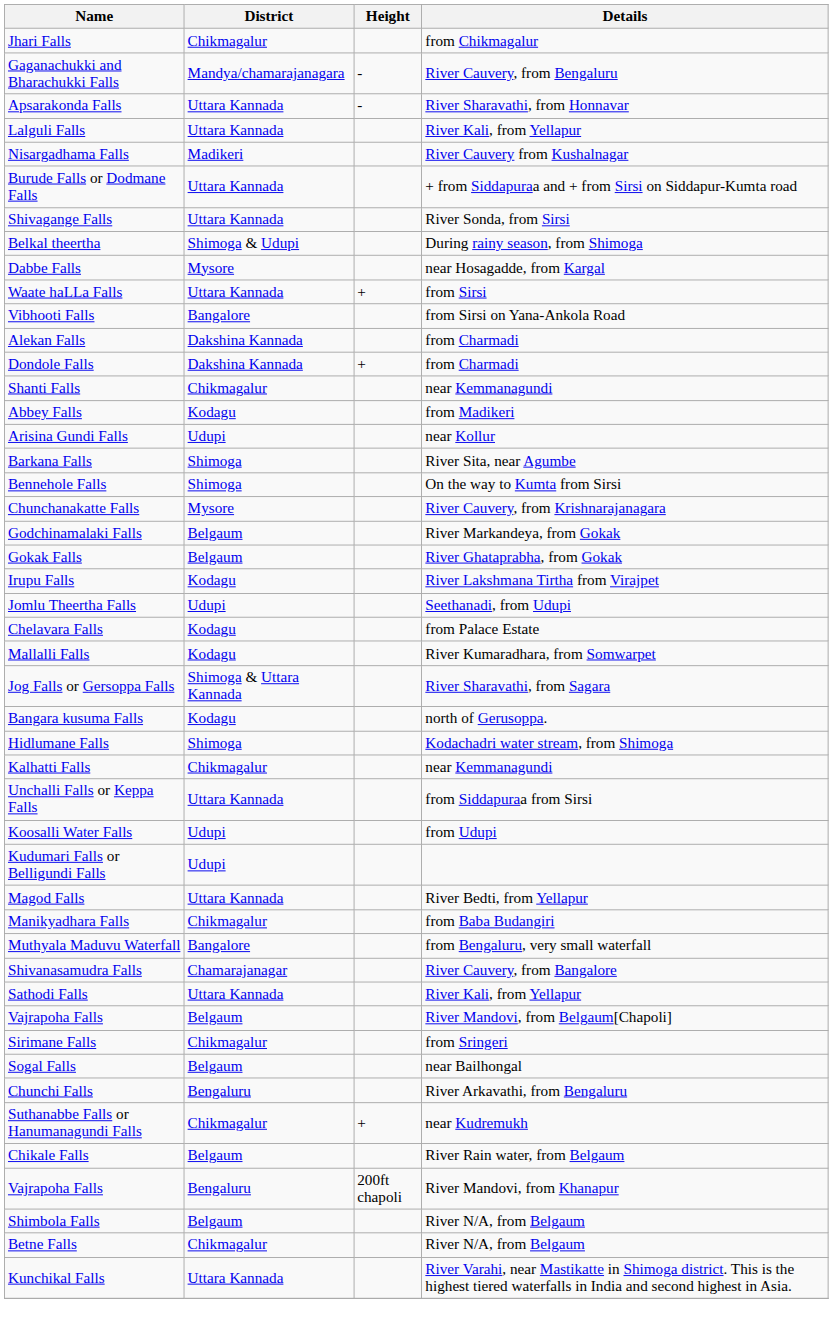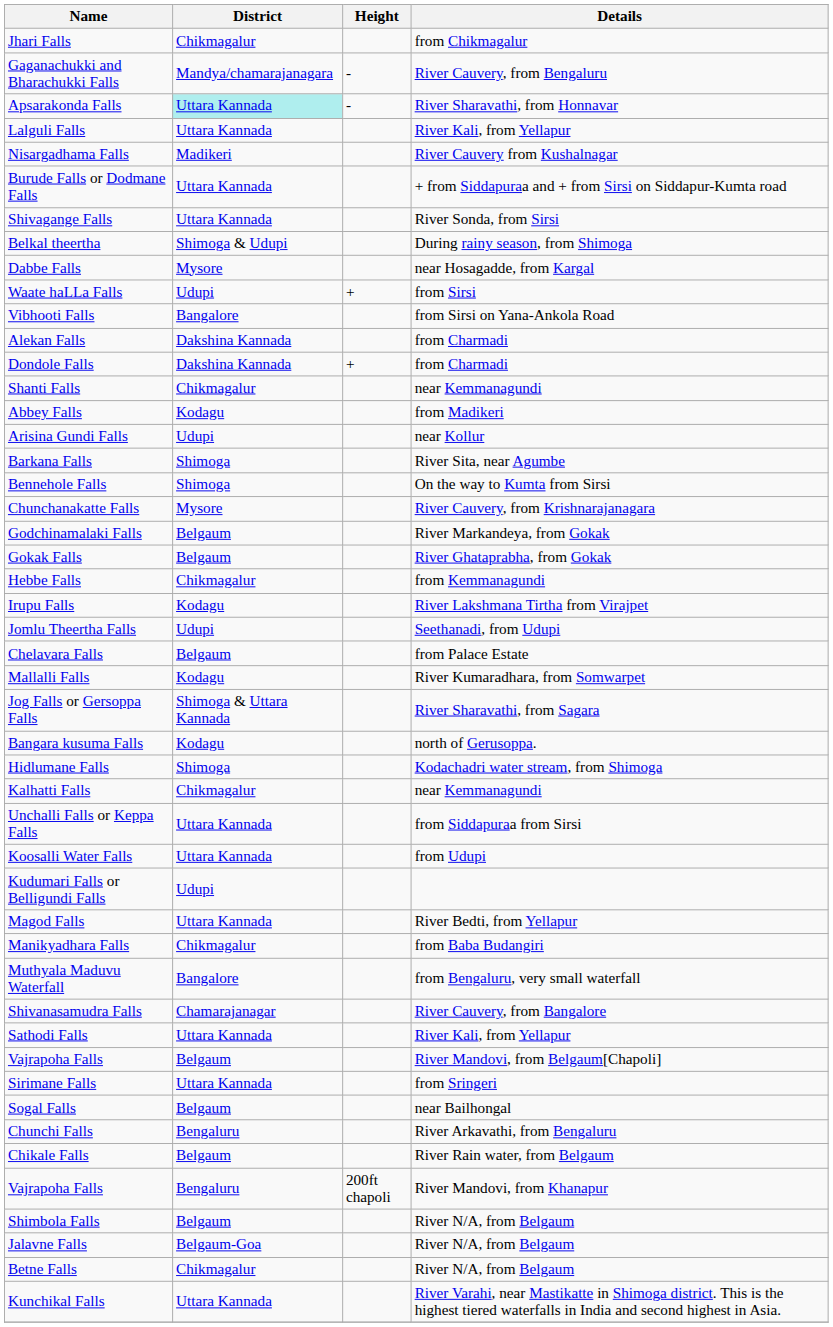 <table class="wikitable sortable">
 <tr>
 <th>Name</th>
 <th>District</th>
 <th>Height</th>
 <th class="unsortable">Details</th>
 </tr>
 <tr>
 <td><a href='#'>Jhari Falls</a></td>
 <td><a href='#'>Chikmagalur</a></td>
 <td></td>
 <td> from <a href='#'>Chikmagalur</a></td>
 </tr>
 <tr>
 <td><a href='#'>Gaganachukki and Bharachukki Falls</a></td>
 <td><a href='#'>Mandya/chamarajanagara</a></td>
 <td>-</td>
 <td><a href='#'>River Cauvery</a>,  from <a href='#'>Bengaluru</a></td>
 </tr>
 <tr>
 <td><a href='#'>Apsarakonda Falls</a></td>
-<td><a href='#'>Uttara Kannada</a></td>
+<td style="background: paleturquoise;"><a href='#'>Uttara Kannada</a></td>
 <td>-</td>
 <td><a href='#'>River Sharavathi</a>,  from <a href='#'>Honnavar</a></td>
 </tr>
 <tr>
 <td><a href='#'>Lalguli Falls</a></td>
 <td><a href='#'>Uttara Kannada</a></td>
 <td></td>
 <td><a href='#'>River Kali</a>,  from <a href='#'>Yellapur</a></td>
 </tr>
 <tr>
 <td><a href='#'>Nisargadhama Falls</a></td>
 <td><a href='#'>Madikeri</a></td>
 <td></td>
 <td><a href='#'>River Cauvery</a>  from <a href='#'>Kushalnagar</a></td>
 </tr>
 <tr>
 <td><a href='#'>Burude Falls</a> or <a href='#'>Dodmane Falls</a></td>
 <td><a href='#'>Uttara Kannada</a></td>
 <td></td>
 <td>+ from <a href='#'>Siddapura</a>a and + from <a href='#'>Sirsi</a> on Siddapur-Kumta road</td>
 </tr>
 <tr>
 <td><a href='#'>Shivagange Falls</a></td>
 <td><a href='#'>Uttara Kannada</a></td>
 <td></td>
 <td>River Sonda,  from <a href='#'>Sirsi</a></td>
 </tr>
 <tr>
 <td><a href='#'>Belkal theertha</a></td>
 <td><a href='#'>Shimoga</a> & <a href='#'>Udupi</a></td>
 <td></td>
 <td>During <a href='#'>rainy season</a>,  from <a href='#'>Shimoga</a></td>
 </tr>
 <tr>
 <td><a href='#'>Dabbe Falls</a></td>
 <td><a href='#'>Mysore</a></td>
 <td></td>
 <td>near Hosagadde,  from <a href='#'>Kargal</a></td>
 </tr>
 <tr>
 <td><a href='#'>Waate haLLa Falls</a></td>
-<td><a href='#'>Uttara Kannada</a></td>
+<td><a href='#'>Udupi</a></td>
 <td>+</td>
 <td> from <a href='#'>Sirsi</a></td>
 </tr>
 <tr>
 <td><a href='#'>Vibhooti Falls</a></td>
 <td><a href='#'>Bangalore</a></td>
 <td></td>
 <td> from Sirsi on Yana-Ankola Road</td>
 </tr>
 <tr>
 <td><a href='#'>Alekan Falls</a></td>
 <td><a href='#'>Dakshina Kannada</a></td>
 <td></td>
 <td> from <a href='#'>Charmadi</a></td>
 </tr>
 <tr>
 <td><a href='#'>Dondole Falls</a></td>
 <td><a href='#'>Dakshina Kannada</a></td>
 <td>+</td>
 <td> from <a href='#'>Charmadi</a></td>
 </tr>
 <tr>
 <td><a href='#'>Shanti Falls</a></td>
 <td><a href='#'>Chikmagalur</a></td>
 <td></td>
 <td>near <a href='#'>Kemmanagundi</a></td>
 </tr>
 <tr>
 <td><a href='#'>Abbey Falls</a></td>
 <td><a href='#'>Kodagu</a></td>
 <td></td>
 <td> from <a href='#'>Madikeri</a></td>
 </tr>
 <tr>
 <td><a href='#'>Arisina Gundi Falls</a></td>
 <td><a href='#'>Udupi</a></td>
 <td></td>
 <td>near <a href='#'>Kollur</a></td>
 </tr>
 <tr>
 <td><a href='#'>Barkana Falls</a></td>
 <td><a href='#'>Shimoga</a></td>
 <td></td>
 <td>River Sita, near <a href='#'>Agumbe</a></td>
 </tr>
 <tr>
 <td><a href='#'>Bennehole Falls</a></td>
 <td><a href='#'>Shimoga</a></td>
 <td></td>
 <td>On the way to <a href='#'>Kumta</a> from Sirsi</td>
 </tr>
 <tr>
 <td><a href='#'>Chunchanakatte Falls</a></td>
 <td><a href='#'>Mysore</a></td>
 <td></td>
 <td><a href='#'>River Cauvery</a>,  from <a href='#'>Krishnarajanagara</a></td>
 </tr>
 <tr>
 <td><a href='#'>Godchinamalaki Falls</a></td>
 <td><a href='#'>Belgaum</a></td>
 <td></td>
 <td>River Markandeya,  from <a href='#'>Gokak</a></td>
 </tr>
 <tr>
 <td><a href='#'>Gokak Falls</a></td>
 <td><a href='#'>Belgaum</a></td>
 <td></td>
 <td><a href='#'>River Ghataprabha</a>,  from <a href='#'>Gokak</a></td>
 </tr>
 <tr>
+<td><a href='#'>Hebbe Falls</a></td>
+<td><a href='#'>Chikmagalur</a></td>
+<td></td>
+<td> from <a href='#'>Kemmanagundi</a></td>
+</tr>
+<tr>
 <td><a href='#'>Irupu Falls</a></td>
 <td><a href='#'>Kodagu</a></td>
 <td></td>
 <td><a href='#'>River Lakshmana Tirtha</a>  from <a href='#'>Virajpet</a></td>
 </tr>
 <tr>
 <td><a href='#'>Jomlu Theertha Falls</a></td>
 <td><a href='#'>Udupi</a></td>
 <td></td>
 <td><a href='#'>Seethanadi</a>,  from <a href='#'>Udupi</a></td>
 </tr>
 <tr>
 <td><a href='#'>Chelavara Falls</a></td>
-<td><a href='#'>Kodagu</a></td>
+<td><a href='#'>Belgaum</a></td>
 <td></td>
 <td> from Palace Estate</td>
 </tr>
 <tr>
 <td><a href='#'>Mallalli Falls</a></td>
 <td><a href='#'>Kodagu</a></td>
 <td></td>
 <td>River Kumaradhara,  from <a href='#'>Somwarpet</a></td>
 </tr>
 <tr>
 <td><a href='#'>Jog Falls</a> or <a href='#'>Gersoppa Falls</a></td>
 <td><a href='#'>Shimoga</a> & <a href='#'>Uttara Kannada</a></td>
 <td></td>
 <td><a href='#'>River Sharavathi</a>,  from <a href='#'>Sagara</a></td>
 </tr>
 <tr>
 <td><a href='#'>Bangara kusuma Falls</a></td>
 <td><a href='#'>Kodagu</a></td>
 <td></td>
 <td> north of <a href='#'>Gerusoppa</a>.</td>
 </tr>
 <tr>
 <td><a href='#'>Hidlumane Falls</a></td>
 <td><a href='#'>Shimoga</a></td>
 <td></td>
 <td><a href='#'>Kodachadri water stream</a>,  from <a href='#'>Shimoga</a></td>
 </tr>
 <tr>
 <td><a href='#'>Kalhatti Falls</a></td>
 <td><a href='#'>Chikmagalur</a></td>
 <td></td>
 <td>near <a href='#'>Kemmanagundi</a></td>
 </tr>
 <tr>
 <td><a href='#'>Unchalli Falls</a> or <a href='#'>Keppa Falls</a></td>
 <td><a href='#'>Uttara Kannada</a></td>
 <td></td>
 <td> from <a href='#'>Siddapura</a>a  from Sirsi</td>
 </tr>
 <tr>
 <td><a href='#'>Koosalli Water Falls</a></td>
-<td><a href='#'>Udupi</a></td>
+<td><a href='#'>Uttara Kannada</a></td>
 <td></td>
 <td> from <a href='#'>Udupi</a></td>
 </tr>
 <tr>
 <td><a href='#'>Kudumari Falls</a> or <a href='#'>Belligundi Falls</a></td>
 <td><a href='#'>Udupi</a></td>
 <td></td>
 <td></td>
 </tr>
 <tr>
 <td><a href='#'>Magod Falls</a></td>
 <td><a href='#'>Uttara Kannada</a></td>
 <td></td>
 <td>River Bedti,  from <a href='#'>Yellapur</a></td>
 </tr>
 <tr>
 <td><a href='#'>Manikyadhara Falls</a></td>
 <td><a href='#'>Chikmagalur</a></td>
 <td></td>
 <td> from <a href='#'>Baba Budangiri</a></td>
 </tr>
 <tr>
 <td><a href='#'>Muthyala Maduvu Waterfall</a></td>
 <td><a href='#'>Bangalore</a></td>
 <td></td>
 <td> from <a href='#'>Bengaluru</a>, very small waterfall</td>
 </tr>
 <tr>
 <td><a href='#'>Shivanasamudra Falls</a></td>
 <td><a href='#'>Chamarajanagar</a></td>
 <td></td>
 <td><a href='#'>River Cauvery</a>,  from <a href='#'>Bangalore</a></td>
 </tr>
 <tr>
 <td><a href='#'>Sathodi Falls</a></td>
 <td><a href='#'>Uttara Kannada</a></td>
 <td></td>
 <td><a href='#'>River Kali</a>,  from <a href='#'>Yellapur</a></td>
 </tr>
 <tr>
 <td><a href='#'>Vajrapoha Falls</a></td>
 <td><a href='#'>Belgaum</a></td>
 <td></td>
 <td><a href='#'>River Mandovi</a>,  from <a href='#'>Belgaum</a>[Chapoli]</td>
 </tr>
 <tr>
 <td><a href='#'>Sirimane Falls</a></td>
-<td><a href='#'>Chikmagalur</a></td>
+<td><a href='#'>Uttara Kannada</a></td>
 <td></td>
 <td> from <a href='#'>Sringeri</a></td>
 </tr>
 <tr>
 <td><a href='#'>Sogal Falls</a></td>
 <td><a href='#'>Belgaum</a></td>
 <td></td>
 <td>near Bailhongal</td>
 </tr>
 <tr>
 <td><a href='#'>Chunchi Falls</a></td>
 <td><a href='#'>Bengaluru</a></td>
 <td></td>
 <td>River Arkavathi,  from <a href='#'>Bengaluru</a></td>
-</tr>
-<tr>
-<td><a href='#'>Suthanabbe Falls</a> or <a href='#'>Hanumanagundi Falls</a></td>
-<td><a href='#'>Chikmagalur</a></td>
-<td>+</td>
-<td>near <a href='#'>Kudremukh</a></td>
 </tr>
 <tr>
 <td><a href='#'>Chikale Falls</a></td>
 <td><a href='#'>Belgaum</a></td>
 <td></td>
 <td>River Rain water,  from <a href='#'>Belgaum</a></td>
 </tr>
 <tr>
 <td><a href='#'>Vajrapoha Falls</a></td>
 <td><a href='#'>Bengaluru</a></td>
 <td>200ft chapoli</td>
 <td>River Mandovi,  from <a href='#'>Khanapur</a></td>
 </tr>
 <tr>
 <td><a href='#'>Shimbola Falls</a></td>
 <td><a href='#'>Belgaum</a></td>
 <td></td>
 <td>River N/A,  from <a href='#'>Belgaum</a></td>
 </tr>
 <tr>
+<td><a href='#'>Jalavne Falls</a></td>
+<td><a href='#'>Belgaum-Goa</a></td>
+<td></td>
+<td>River N/A,  from <a href='#'>Belgaum</a></td>
+</tr>
+<tr>
 <td><a href='#'>Betne Falls</a></td>
 <td><a href='#'>Chikmagalur</a></td>
 <td></td>
 <td>River N/A,  from <a href='#'>Belgaum</a></td>
 </tr>
 <tr>
 <td><a href='#'>Kunchikal Falls</a></td>
 <td><a href='#'>Uttara Kannada</a></td>
 <td></td>
 <td><a href='#'>River Varahi</a>, near <a href='#'>Mastikatte</a> in <a href='#'>Shimoga district</a>. This is the highest tiered waterfalls in India and second highest in Asia.</td>
 </tr>
 <tr>
 </tr>
 </table>
